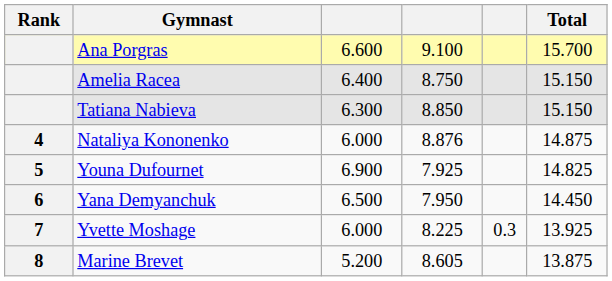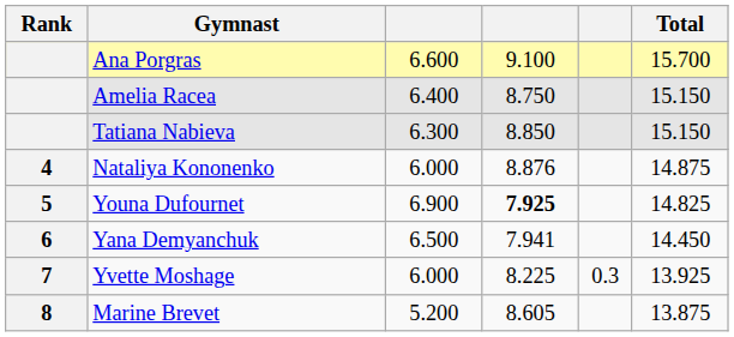 <table class="wikitable sortable" style="text-align:center; font-size:95%">
 <tr>
 <th scope="col" style="width:50px;">Rank</th>
 <th scope="col" style="width:200px;">Gymnast</th>
 <th scope="col" style="width:60px;"></th>
 <th scope="col" style="width:60px;"></th>
 <th scope="col" style="width:30px;"></th>
 <th scope="col" style="width:60px;">Total</th>
 </tr>
 <tr style="background:#fffcaf;">
 <th scope=row style="text-align:center"></th>
 <td style="text-align:left;"> <a href='#'>Ana Porgras</a></td>
 <td>6.600</td>
 <td>9.100</td>
 <td></td>
 <td>15.700</td>
 </tr>
 <tr style="background:#e5e5e5;">
 <th scope=row style="text-align:center"></th>
 <td style="text-align:left;"> <a href='#'>Amelia Racea</a></td>
 <td>6.400</td>
 <td>8.750</td>
 <td></td>
 <td>15.150</td>
 </tr>
 <tr style="background:#e5e5e5;">
 <th scope=row style="text-align:center"></th>
 <td style="text-align:left;"> <a href='#'>Tatiana Nabieva</a></td>
 <td>6.300</td>
 <td>8.850</td>
 <td></td>
 <td>15.150</td>
 </tr>
 <tr>
 <th scope=row style="text-align:center">4</th>
 <td style="text-align:left;"> <a href='#'>Nataliya Kononenko</a></td>
 <td>6.000</td>
 <td>8.876</td>
 <td></td>
 <td>14.875</td>
 </tr>
 <tr>
 <th scope=row style="text-align:center">5</th>
 <td style="text-align:left;"> <a href='#'>Youna Dufournet</a></td>
 <td>6.900</td>
-<td>7.925</td>
+<td><strong>7.925</strong></td>
 <td></td>
 <td>14.825</td>
 </tr>
 <tr>
 <th scope=row style="text-align:center">6</th>
 <td style="text-align:left;"> <a href='#'>Yana Demyanchuk</a></td>
 <td>6.500</td>
-<td>7.950</td>
+<td>7.941</td>
 <td></td>
 <td>14.450</td>
 </tr>
 <tr>
 <th scope=row style="text-align:center">7</th>
 <td style="text-align:left;"> <a href='#'>Yvette Moshage</a></td>
 <td>6.000</td>
 <td>8.225</td>
 <td>0.3</td>
 <td>13.925</td>
 </tr>
 <tr>
 <th scope=row style="text-align:center">8</th>
 <td style="text-align:left;"> <a href='#'>Marine Brevet</a></td>
 <td>5.200</td>
 <td>8.605</td>
 <td></td>
 <td>13.875</td>
 </tr>
 </table>
